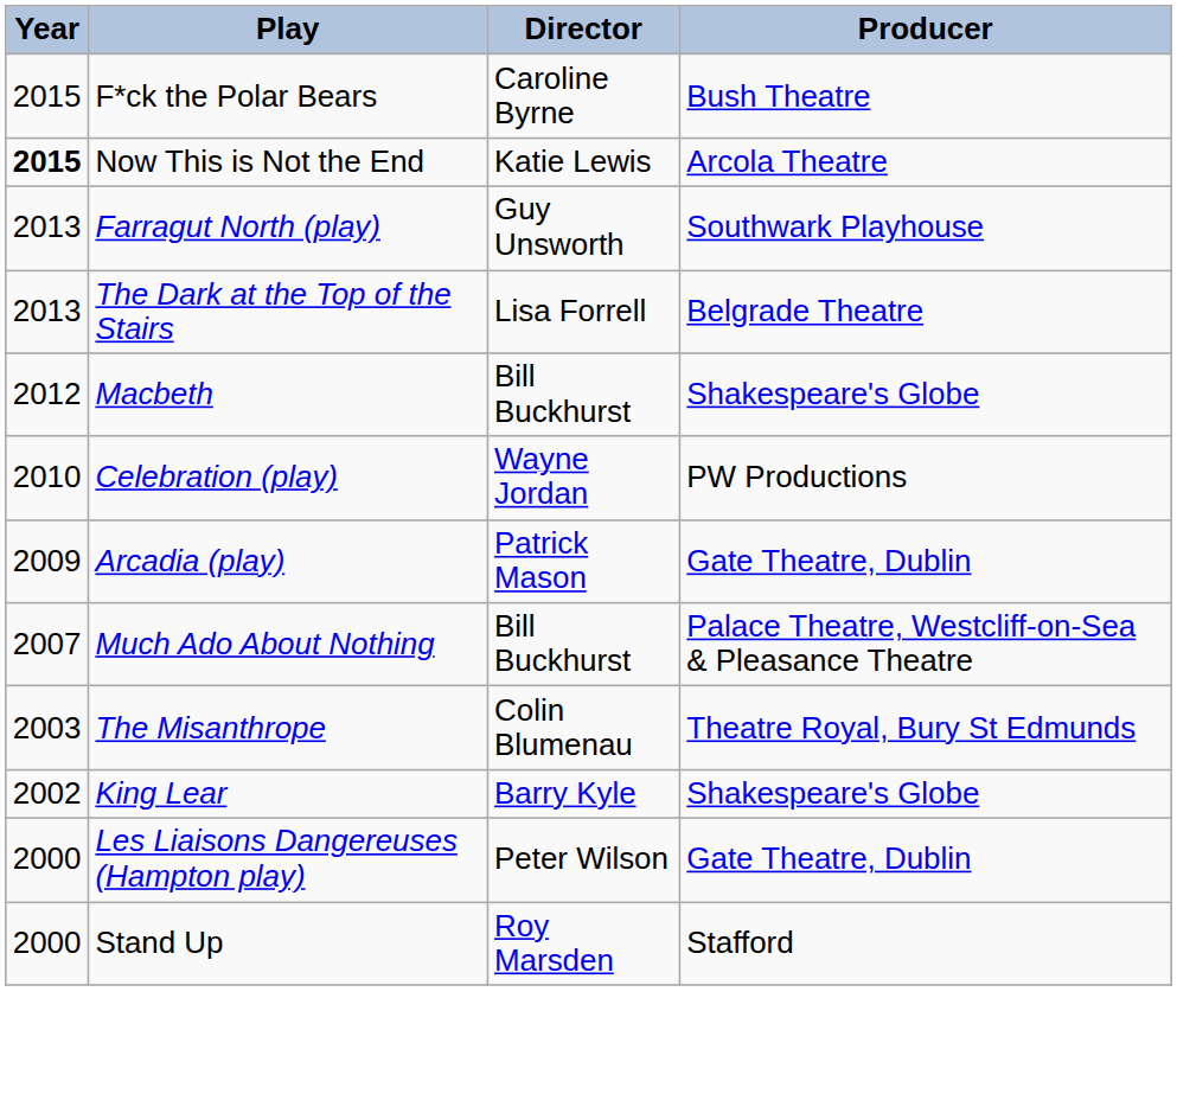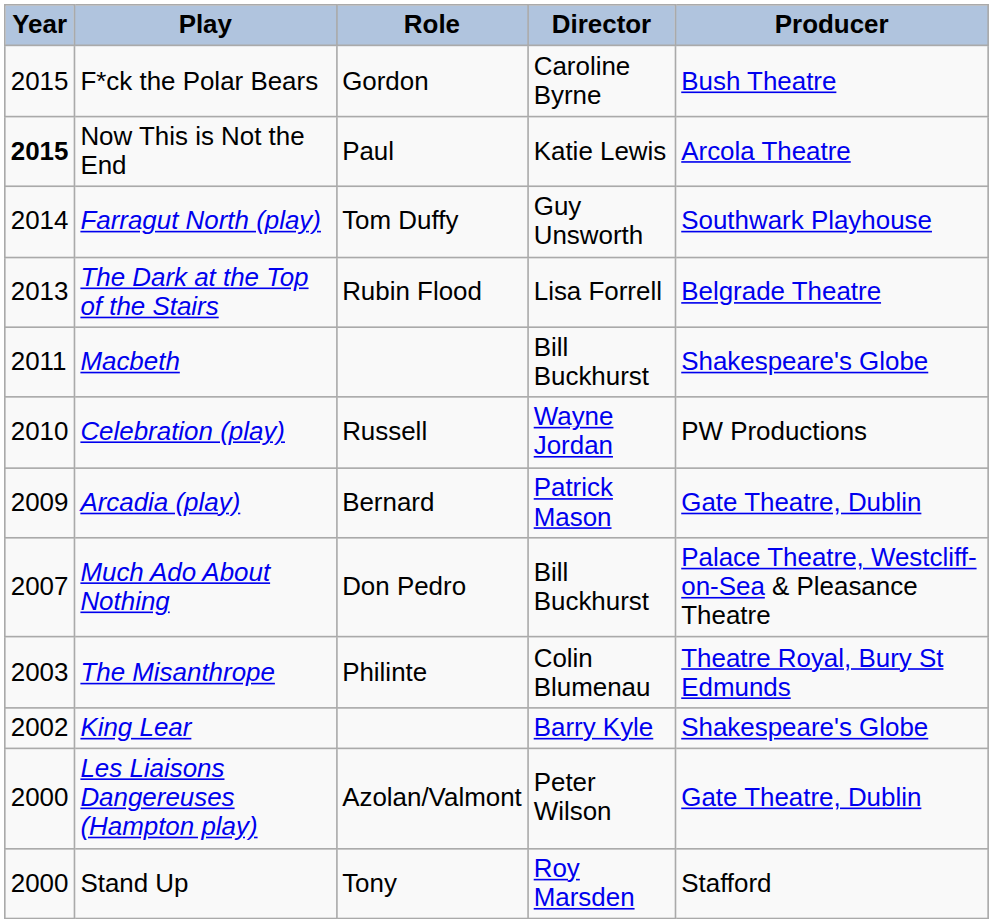 <table class="wikitable">
 <tr>
 <th style="background-color: #B0C4DE;">Year</th>
 <th style="background-color: #B0C4DE;">Play</th>
+<th style="background-color: #B0C4DE;">Role</th>
 <th style="background-color: #B0C4DE;">Director</th>
 <th style="background-color: #B0C4DE;">Producer</th>
 </tr>
 <tr>
 <td>2015</td>
 <td>F*ck the Polar Bears</td>
+<td>Gordon</td>
 <td>Caroline Byrne</td>
 <td><a href='#'>Bush Theatre</a></td>
 </tr>
 <tr>
 <td><strong>2015</strong></td>
 <td>Now This is Not the End</td>
+<td>Paul</td>
 <td>Katie Lewis</td>
 <td><a href='#'>Arcola Theatre</a></td>
 </tr>
 <tr>
-<td>2013</td>
+<td>2014</td>
 <td><em><a href='#'>Farragut North (play)</a></em></td>
+<td>Tom Duffy</td>
 <td>Guy Unsworth</td>
 <td><a href='#'>Southwark Playhouse</a></td>
 </tr>
 <tr>
 <td>2013</td>
 <td><em><a href='#'>The Dark at the Top of the Stairs</a></em></td>
+<td>Rubin Flood</td>
 <td>Lisa Forrell</td>
 <td><a href='#'>Belgrade Theatre</a></td>
 </tr>
 <tr>
-<td>2012</td>
+<td>2011</td>
 <td><em><a href='#'>Macbeth</a></em></td>
+<td></td>
 <td>Bill Buckhurst</td>
 <td><a href='#'>Shakespeare's Globe</a></td>
 </tr>
 <tr>
 <td>2010</td>
 <td><em><a href='#'>Celebration (play)</a></em></td>
+<td>Russell</td>
 <td><a href='#'>Wayne Jordan</a></td>
 <td>PW Productions</td>
 </tr>
 <tr>
 <td>2009</td>
 <td><em><a href='#'>Arcadia (play)</a></em></td>
+<td>Bernard</td>
 <td><a href='#'>Patrick Mason</a></td>
 <td><a href='#'>Gate Theatre, Dublin</a></td>
 </tr>
 <tr>
 <td>2007</td>
 <td><em><a href='#'>Much Ado About Nothing</a></em></td>
+<td>Don Pedro</td>
 <td>Bill Buckhurst</td>
 <td><a href='#'>Palace Theatre, Westcliff-on-Sea</a> & Pleasance Theatre</td>
 </tr>
 <tr>
 <td>2003</td>
 <td><em><a href='#'>The Misanthrope</a></em></td>
+<td>Philinte</td>
 <td>Colin Blumenau</td>
 <td><a href='#'>Theatre Royal, Bury St Edmunds</a></td>
 </tr>
 <tr>
 <td>2002</td>
 <td><em><a href='#'>King Lear</a></em></td>
+<td></td>
 <td><a href='#'>Barry Kyle</a></td>
 <td><a href='#'>Shakespeare's Globe</a></td>
 </tr>
 <tr>
 <td>2000</td>
 <td><em><a href='#'>Les Liaisons Dangereuses (Hampton play)</a></em></td>
+<td>Azolan/Valmont</td>
 <td>Peter Wilson</td>
 <td><a href='#'>Gate Theatre, Dublin</a></td>
 </tr>
 <tr>
 <td>2000</td>
 <td>Stand Up</td>
+<td>Tony</td>
 <td><a href='#'>Roy Marsden</a></td>
 <td>Stafford</td>
 </tr>
 </table>
